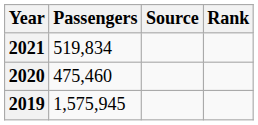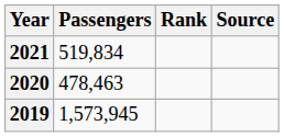 <table class="wikitable sortable">
 <tr>
 <th>Year</th>
 <th>Passengers</th>
+<th>Rank</th>
 <th>Source</th>
-<th>Rank</th>
 </tr>
 <tr>
 <th>2021</th>
 <td>519,834 </td>
 <td></td>
 <td></td>
 </tr>
 <tr>
 <th>2020</th>
-<td>475,460 </td>
+<td>478,463 </td>
 <td></td>
 <td></td>
 </tr>
 <tr>
 <th>2019</th>
-<td>1,575,945</td>
+<td>1,573,945</td>
 <td></td>
 <td></td>
 </tr>
 </table>
